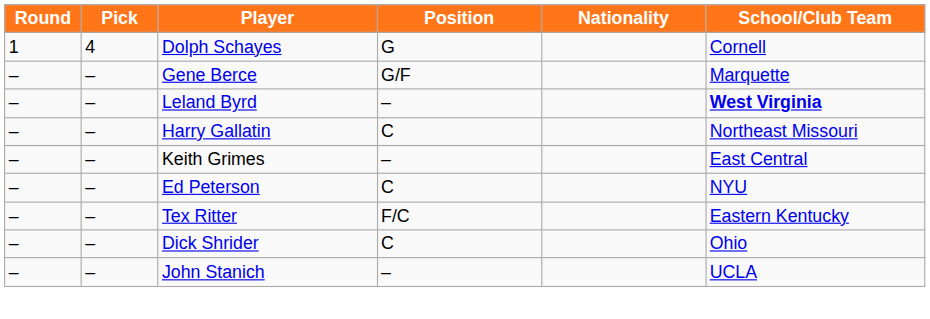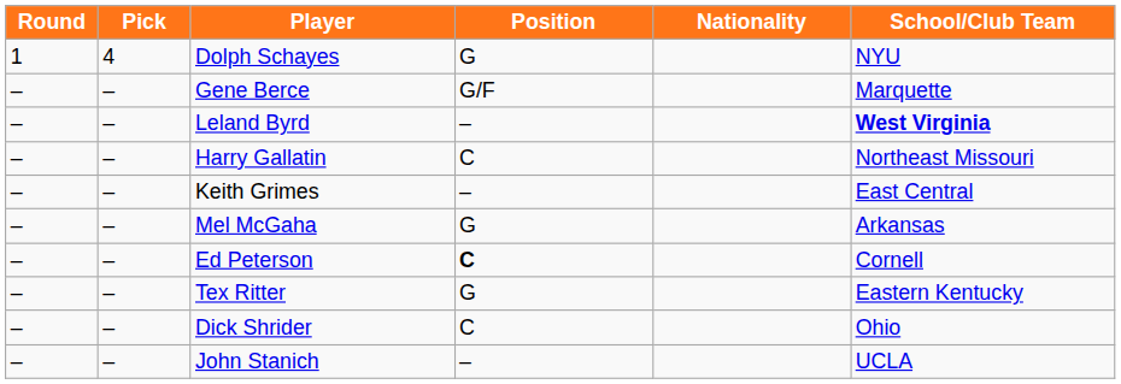 <table class="wikitable sortable sortable">
 <tr>
 <th style="background:#FF7518;color:#FFFFFF;" width="7%">Round</th>
 <th style="background:#FF7518;color:#FFFFFF;" width="7%">Pick</th>
 <th style="background:#FF7518;color:#FFFFFF;" width="20%">Player</th>
 <th style="background:#FF7518;color:#FFFFFF;" width="15%">Position</th>
 <th style="background:#FF7518;color:#FFFFFF;" width="15%">Nationality</th>
 <th style="background:#FF7518;color:#FFFFFF;" width="20%">School/Club Team</th>
 </tr>
 <tr>
 <td>1</td>
 <td>4</td>
 <td><a href='#'>Dolph Schayes</a></td>
 <td>G</td>
 <td></td>
-<td><a href='#'>Cornell</a></td>
+<td><a href='#'>NYU</a></td>
 </tr>
 <tr>
 <td>–</td>
 <td>–</td>
 <td><a href='#'>Gene Berce</a></td>
 <td>G/F</td>
 <td></td>
 <td><a href='#'>Marquette</a></td>
 </tr>
 <tr>
 <td>–</td>
 <td>–</td>
 <td><a href='#'>Leland Byrd</a></td>
 <td>–</td>
 <td></td>
 <td><strong><a href='#'>West Virginia</a></strong></td>
 </tr>
 <tr>
 <td>–</td>
 <td>–</td>
 <td><a href='#'>Harry Gallatin</a></td>
 <td>C</td>
 <td></td>
 <td><a href='#'>Northeast Missouri</a></td>
 </tr>
 <tr>
 <td>–</td>
 <td>–</td>
 <td>Keith Grimes</td>
 <td>–</td>
 <td></td>
 <td><a href='#'>East Central</a></td>
 </tr>
 <tr>
 <td>–</td>
 <td>–</td>
+<td><a href='#'>Mel McGaha</a></td>
+<td>G</td>
+<td></td>
+<td><a href='#'>Arkansas</a></td>
+</tr>
+<tr>
+<td>–</td>
+<td>–</td>
 <td><a href='#'>Ed Peterson</a></td>
-<td>C</td>
+<td><strong>C</strong></td>
 <td></td>
-<td><a href='#'>NYU</a></td>
+<td><a href='#'>Cornell</a></td>
 </tr>
 <tr>
 <td>–</td>
 <td>–</td>
 <td><a href='#'>Tex Ritter</a></td>
-<td>F/C</td>
+<td>G</td>
 <td></td>
 <td><a href='#'>Eastern Kentucky</a></td>
 </tr>
 <tr>
 <td>–</td>
 <td>–</td>
 <td><a href='#'>Dick Shrider</a></td>
 <td>C</td>
 <td></td>
 <td><a href='#'>Ohio</a></td>
 </tr>
 <tr>
 <td>–</td>
 <td>–</td>
 <td><a href='#'>John Stanich</a></td>
 <td>–</td>
 <td></td>
 <td><a href='#'>UCLA</a></td>
 </tr>
 </table>
